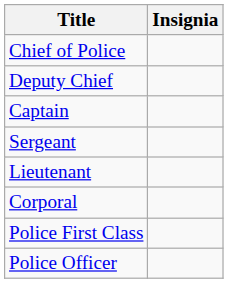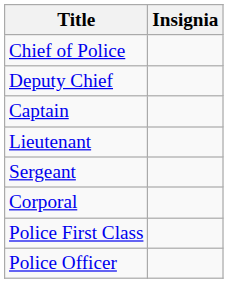 <table border="1" cellspacing="2" cellpadding="5" style="border-collapse:collapse;" class="wikitable">
 <tr>
 <th>Title</th>
 <th>Insignia</th>
 </tr>
 <tr>
 <td><a href='#'>Chief of Police</a></td>
 <td></td>
 </tr>
 <tr>
 <td><a href='#'>Deputy Chief</a></td>
 <td></td>
 </tr>
 <tr>
 <td><a href='#'>Captain</a></td>
 <td></td>
 </tr>
 <tr>
-<td><a href='#'>Sergeant</a></td>
+<td><a href='#'>Lieutenant</a></td>
 <td></td>
 </tr>
 <tr>
-<td><a href='#'>Lieutenant</a></td>
+<td><a href='#'>Sergeant</a></td>
 <td></td>
 </tr>
 <tr>
 <td><a href='#'>Corporal</a></td>
 <td></td>
 </tr>
 <tr>
 <td><a href='#'>Police First Class</a></td>
 <td></td>
 </tr>
 <tr>
 <td><a href='#'>Police Officer</a></td>
 <td></td>
 </tr>
 </table>
